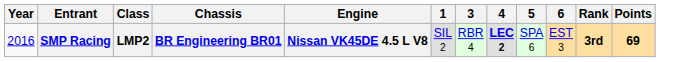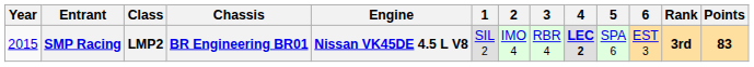 <table class="wikitable" style="text-align:center; font-size:85%">
 <tr>
 <th>Year</th>
 <th>Entrant</th>
 <th>Class</th>
 <th>Chassis</th>
 <th>Engine</th>
 <th>1</th>
+<th>2</th>
 <th>3</th>
 <th>4</th>
 <th>5</th>
 <th>6</th>
 <th>Rank</th>
 <th>Points</th>
 </tr>
 <tr>
-<td><a href='#'>2016</a></td>
+<td><a href='#'>2015</a></td>
 <th nowrap><a href='#'>SMP Racing</a></th>
 <th>LMP2</th>
 <th nowrap><a href='#'>BR Engineering BR01</a></th>
 <th nowrap><a href='#'>Nissan VK45DE</a> 4.5 L V8</th>
 <td style="background:#DFDFDF;"><a href='#'>SIL</a><br><small>2</small></td>
+<td style="background:#DFFFDF;"><a href='#'>IMO</a><br><small>4</small></td>
 <td style="background:#DFFFDF;"><a href='#'>RBR</a><br><small>4</small></td>
 <td style="background:#DFDFDF;"><strong><a href='#'>LEC</a><br><small>2</small></strong></td>
 <td style="background:#DFFFDF;"><a href='#'>SPA</a><br><small>6</small></td>
 <td style="background:#FFDF9F;"><a href='#'>EST</a><br><small>3</small></td>
 <th style="background:#FFDF9F;">3rd</th>
-<th style="background:#FFDF9F;">69</th>
+<th style="background:#FFDF9F;">83</th>
 </tr>
 </table>
